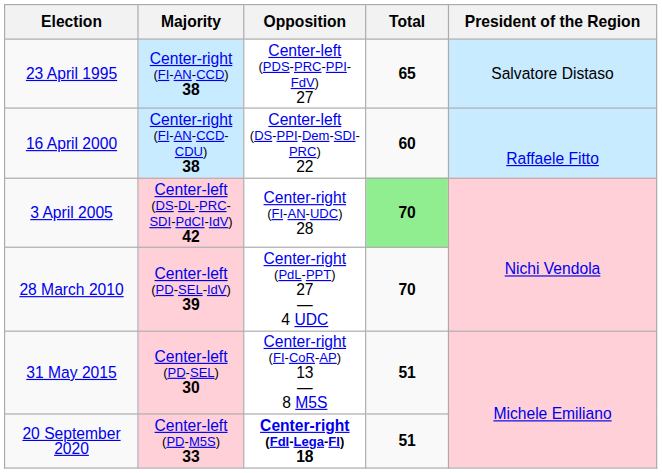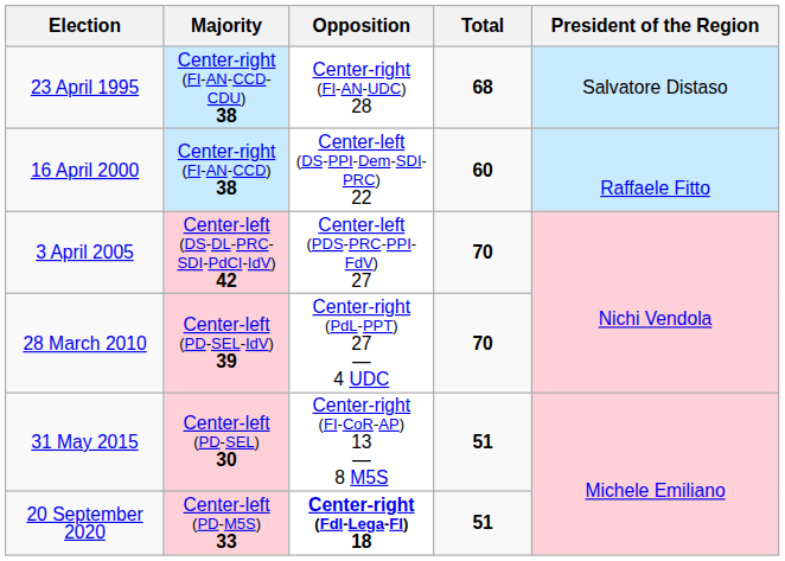 <table class="wikitable" style="text-align:center;font-size:85%;line-height:13px">
 <tr style="height:30px; background-color:#E9E9E9">
 <th style="width:110px;">Election</th>
 <th style="width:85px;">Majority</th>
 <th style="width:100px;">Opposition</th>
 <th style="width:65px;">Total</th>
 <th style="width:175px;">President of the Region</th>
 </tr>
 <tr>
 <td><a href='#'>23 April 1995</a></td>
-<td style="background:#C8EBFF; text-align:center;"><a href='#'>Center-right</a><br><small>(<a href='#'>FI</a>-<a href='#'>AN</a>-<a href='#'>CCD</a>)</small><br><strong>38</strong></td>
-<td style="background:white; text-align:center;"><a href='#'>Center-left</a><br><small>(<a href='#'>PDS</a>-<a href='#'>PRC</a>-<a href='#'>PPI</a>-<a href='#'>FdV</a>)</small><br>27</td>
-<td><strong>65</strong></td>
+<td style="background:#C8EBFF; text-align:center;"><a href='#'>Center-right</a><br><small>(<a href='#'>FI</a>-<a href='#'>AN</a>-<a href='#'>CCD</a>-<a href='#'>CDU</a>)</small><br><strong>38</strong></td>
+<td style="background:white; text-align:center;"><a href='#'>Center-right</a><br><small>(<a href='#'>FI</a>-<a href='#'>AN</a>-<a href='#'>UDC</a>)</small><br>28</td>
+<td><strong>68</strong></td>
 <td style="background:#C8EBFF; text-align:centre;">Salvatore Distaso</td>
 </tr>
 <tr>
 <td><a href='#'>16 April 2000</a></td>
-<td style="background:#C8EBFF; text-align:center;"><a href='#'>Center-right</a><br><small>(<a href='#'>FI</a>-<a href='#'>AN</a>-<a href='#'>CCD</a>-<a href='#'>CDU</a>)</small><br><strong>38</strong></td>
+<td style="background:#C8EBFF; text-align:center;"><a href='#'>Center-right</a><br><small>(<a href='#'>FI</a>-<a href='#'>AN</a>-<a href='#'>CCD</a>)</small><br><strong>38</strong></td>
 <td style="background:white; text-align:center;"><a href='#'>Center-left</a><br><small>(<a href='#'>DS</a>-<a href='#'>PPI</a>-<a href='#'>Dem</a>-<a href='#'>SDI</a>-<a href='#'>PRC</a>)</small><br>22</td>
 <td><strong>60</strong></td>
 <td style="background:#C8EBFF; text-align:centre;"><br><br><a href='#'>Raffaele Fitto</a></td>
 </tr>
 <tr>
 <td><a href='#'>3 April 2005</a></td>
 <td style="background:#FFD0D7; text-align:center;"><a href='#'>Center-left</a><br><small>(<a href='#'>DS</a>-<a href='#'>DL</a>-<a href='#'>PRC</a>-<a href='#'>SDI</a>-<a href='#'>PdCI</a>-<a href='#'>IdV</a>)</small><br><strong>42</strong></td>
-<td style="background:white; text-align:center;"><a href='#'>Center-right</a><br><small>(<a href='#'>FI</a>-<a href='#'>AN</a>-<a href='#'>UDC</a>)</small><br>28</td>
-<td style="background: lightgreen;"><strong>70</strong></td>
+<td style="background:white; text-align:center;"><a href='#'>Center-left</a><br><small>(<a href='#'>PDS</a>-<a href='#'>PRC</a>-<a href='#'>PPI</a>-<a href='#'>FdV</a>)</small><br>27</td>
+<td><strong>70</strong></td>
 <td rowspan=2 style="background:#FFD0D7; text-align:centre;"><br><br><a href='#'>Nichi Vendola</a></td>
 </tr>
 <tr>
 <td><a href='#'>28 March 2010</a></td>
 <td style="background:#FFD0D7; text-align:center;"><a href='#'>Center-left</a><br><small>(<a href='#'>PD</a>-<a href='#'>SEL</a>-<a href='#'>IdV</a>)</small><br><strong>39</strong></td>
 <td style="background:white; text-align:center;"><a href='#'>Center-right</a><br><small>(<a href='#'>PdL</a>-<a href='#'>PPT</a>)</small><br>27<br>—<br>4 <a href='#'>UDC</a></td>
 <td><strong>70</strong></td>
 </tr>
 <tr>
 <td><a href='#'>31 May 2015</a></td>
 <td style="background:#FFD0D7; text-align:center;"><a href='#'>Center-left</a><br><small>(<a href='#'>PD</a>-<a href='#'>SEL</a>)</small><br><strong>30</strong></td>
 <td style="background:white; text-align:center;"><a href='#'>Center-right</a><br><small>(<a href='#'>FI</a>-<a href='#'>CoR</a>-<a href='#'>AP</a>)</small><br>13<br>—<br>8 <a href='#'>M5S</a></td>
 <td><strong>51</strong></td>
 <td rowspan="2" style="background:#FFD0D7; text-align:centre;"><br><br><a href='#'>Michele Emiliano</a></td>
 </tr>
 <tr>
 <td><a href='#'>20 September 2020</a></td>
 <td style="background:#FFD0D7; text-align:center;"><a href='#'>Center-left</a><br><small>(<a href='#'>PD</a>-<a href='#'>M5S</a>)</small><br><strong>33</strong></td>
 <td style="background:white; text-align:center;"><strong><a href='#'>Center-right</a><br><small>(<a href='#'>FdI</a>-<a href='#'>Lega</a>-<a href='#'>FI</a>)</small><br>18</strong></td>
 <td><strong>51</strong></td>
 </tr>
 </table>
